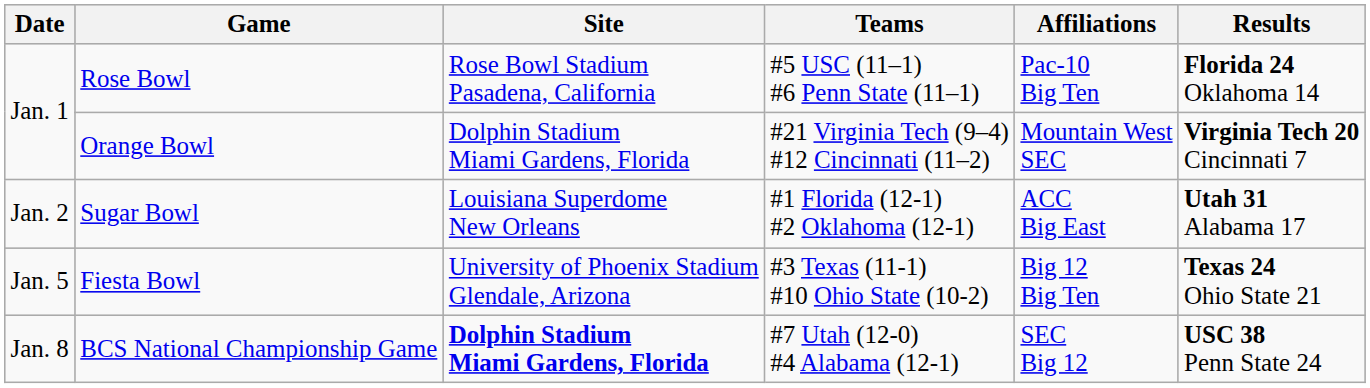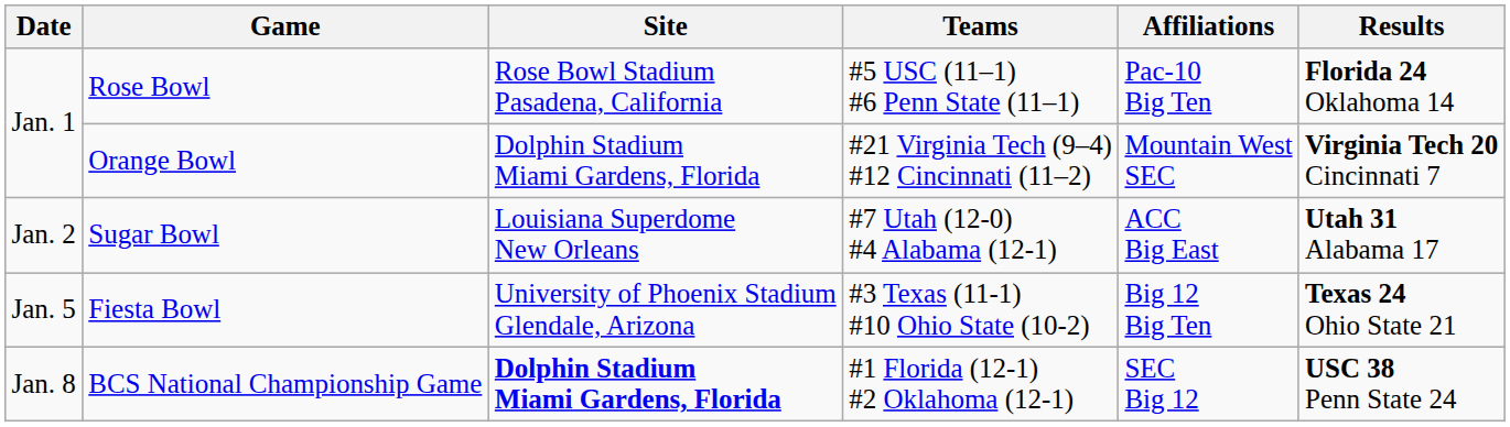 <table class="wikitable" style="font-size:100%;">
 <tr>
 <th>Date</th>
 <th>Game</th>
 <th>Site</th>
 <th>Teams</th>
 <th>Affiliations</th>
 <th>Results</th>
 </tr>
 <tr>
 <td rowspan="2" style=white-space:nowrap>Jan. 1</td>
 <td><a href='#'>Rose Bowl</a></td>
 <td><a href='#'>Rose Bowl Stadium</a><br><a href='#'>Pasadena, California</a></td>
 <td>#5 <a href='#'>USC</a> (11–1)<br>#6 <a href='#'>Penn State</a> (11–1)</td>
 <td><a href='#'>Pac-10</a><br><a href='#'>Big Ten</a></td>
 <td style=white-space:nowrap><strong>Florida 24</strong><br> Oklahoma 14</td>
 </tr>
 <tr>
 <td><a href='#'>Orange Bowl</a></td>
 <td><a href='#'>Dolphin Stadium</a><br><a href='#'>Miami Gardens, Florida</a></td>
 <td>#21 <a href='#'>Virginia Tech</a> (9–4)<br>#12 <a href='#'>Cincinnati</a> (11–2)</td>
 <td><a href='#'>Mountain West</a><br><a href='#'>SEC</a></td>
 <td style=white-space:nowrap><strong>Virginia Tech 20</strong><br> Cincinnati 7</td>
 </tr>
 <tr>
 <td>Jan. 2</td>
 <td><a href='#'>Sugar Bowl</a></td>
 <td><a href='#'>Louisiana Superdome</a><br><a href='#'>New Orleans</a></td>
-<td>#1 <a href='#'>Florida</a> (12-1)<br>#2 <a href='#'>Oklahoma</a> (12-1)</td>
+<td>#7 <a href='#'>Utah</a> (12-0)<br>#4 <a href='#'>Alabama</a> (12-1)</td>
 <td><a href='#'>ACC</a><br><a href='#'>Big East</a></td>
 <td style=white-space:nowrap><strong>Utah 31</strong><br> Alabama 17</td>
 </tr>
 <tr>
 <td>Jan. 5</td>
 <td><a href='#'>Fiesta Bowl</a></td>
 <td><a href='#'>University of Phoenix Stadium</a><br><a href='#'>Glendale, Arizona</a></td>
 <td>#3 <a href='#'>Texas</a> (11-1)<br>#10 <a href='#'>Ohio State</a> (10-2)</td>
 <td><a href='#'>Big 12</a><br><a href='#'>Big Ten</a></td>
 <td style=white-space:nowrap><strong>Texas 24</strong><br> Ohio State 21</td>
 </tr>
 <tr>
 <td>Jan. 8</td>
 <td><a href='#'>BCS National Championship Game</a></td>
 <td><strong><a href='#'>Dolphin Stadium</a><br><a href='#'>Miami Gardens, Florida</a></strong></td>
-<td>#7 <a href='#'>Utah</a> (12-0)<br>#4 <a href='#'>Alabama</a> (12-1)</td>
+<td>#1 <a href='#'>Florida</a> (12-1)<br>#2 <a href='#'>Oklahoma</a> (12-1)</td>
 <td><a href='#'>SEC</a> <br><a href='#'>Big 12</a></td>
 <td style=white-space:nowrap><strong>USC 38</strong><br>Penn State 24</td>
 </tr>
 </table>
